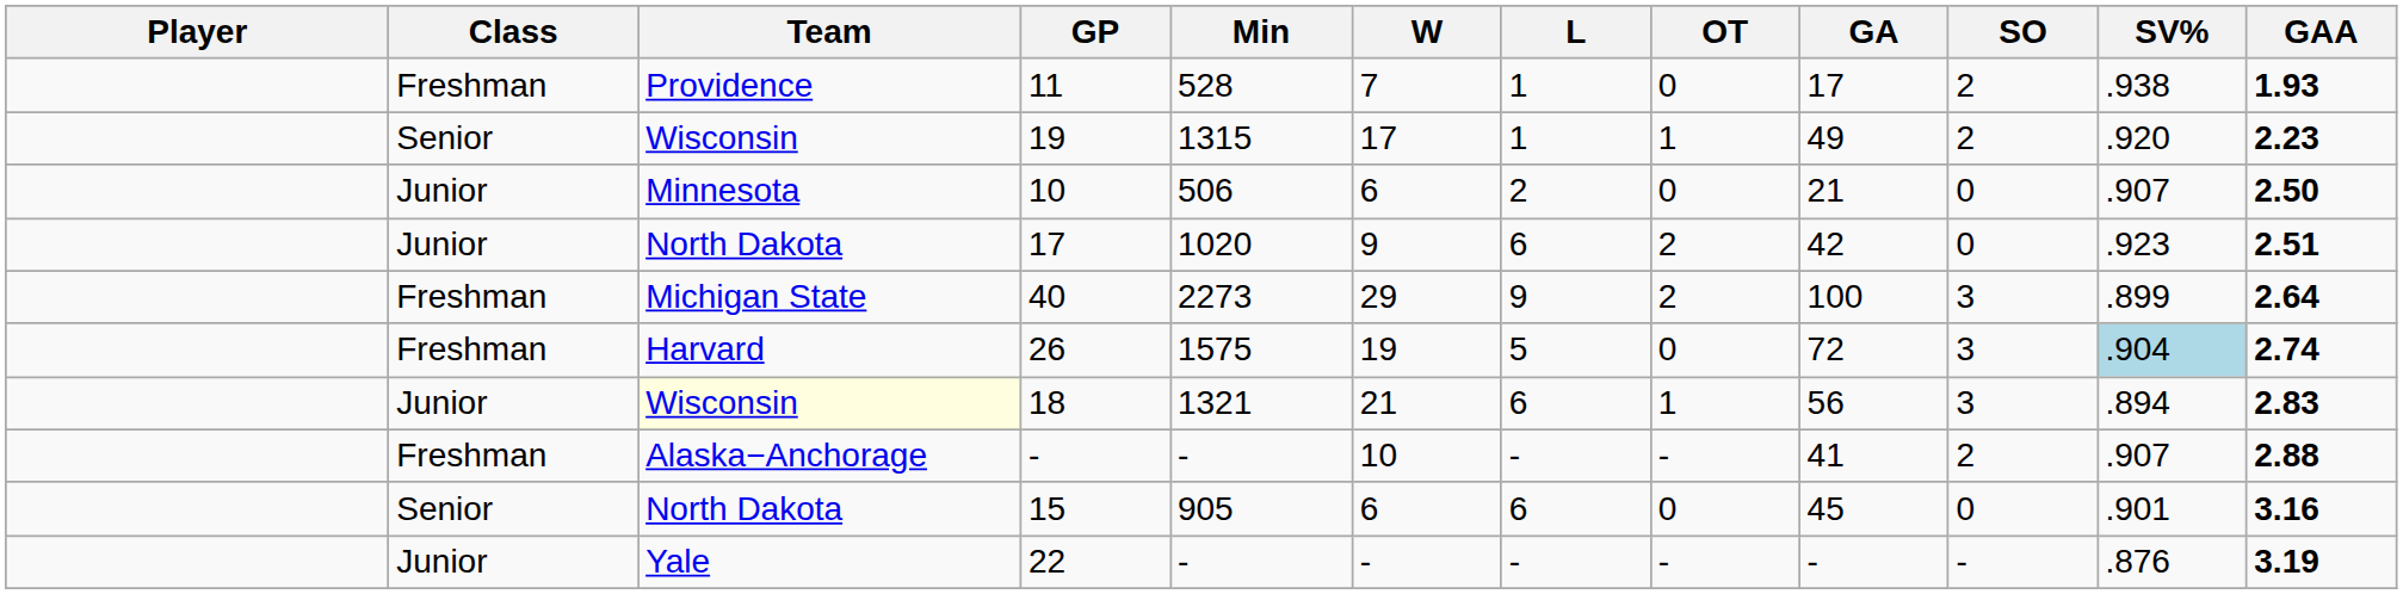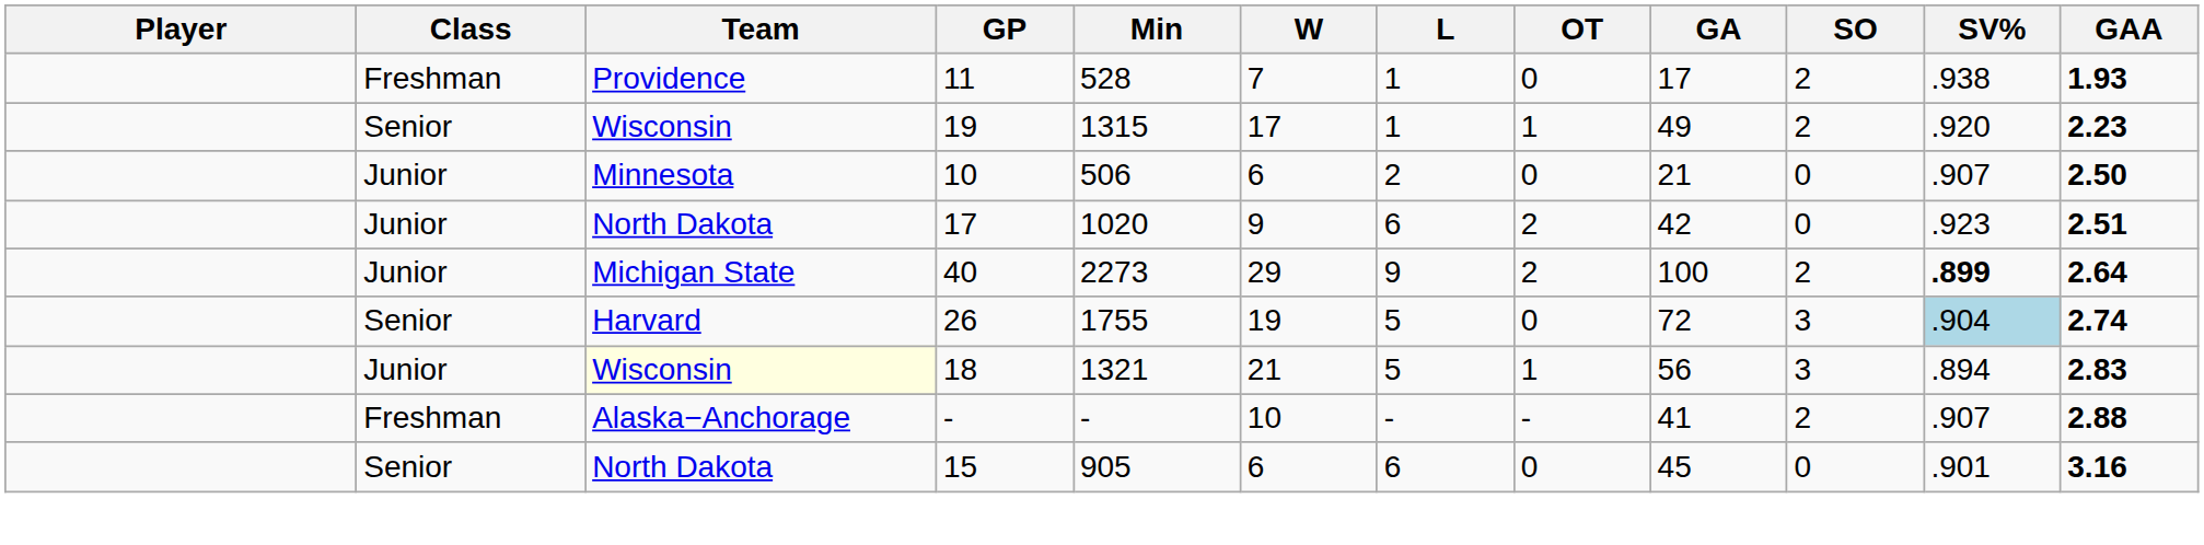 <table class="wikitable sortable">
 <tr>
 <th style="width: 11em;">Player</th>
 <th style="width: 7em;">Class</th>
 <th style="width: 11em;">Team</th>
 <th style="width: 4em;">GP</th>
 <th style="width: 5em;">Min</th>
 <th style="width: 4em;">W</th>
 <th style="width: 4em;">L</th>
 <th style="width: 4em;">OT</th>
 <th style="width: 4em;">GA</th>
 <th style="width: 4em;">SO</th>
 <th style="width: 4em;">SV%</th>
 <th style="width: 4em;">GAA</th>
 </tr>
 <tr>
 <td></td>
 <td>Freshman</td>
 <td><a href='#'>Providence</a></td>
 <td>11</td>
 <td>528</td>
 <td>7</td>
 <td>1</td>
 <td>0</td>
 <td>17</td>
 <td>2</td>
 <td>.938</td>
 <td><strong>1.93</strong></td>
 </tr>
 <tr>
 <td></td>
 <td>Senior</td>
 <td><a href='#'>Wisconsin</a></td>
 <td>19</td>
 <td>1315</td>
 <td>17</td>
 <td>1</td>
 <td>1</td>
 <td>49</td>
 <td>2</td>
 <td>.920</td>
 <td><strong>2.23</strong></td>
 </tr>
 <tr>
 <td></td>
 <td>Junior</td>
 <td><a href='#'>Minnesota</a></td>
 <td>10</td>
 <td>506</td>
 <td>6</td>
 <td>2</td>
 <td>0</td>
 <td>21</td>
 <td>0</td>
 <td>.907</td>
 <td><strong>2.50</strong></td>
 </tr>
 <tr>
 <td></td>
 <td>Junior</td>
 <td><a href='#'>North Dakota</a></td>
 <td>17</td>
 <td>1020</td>
 <td>9</td>
 <td>6</td>
 <td>2</td>
 <td>42</td>
 <td>0</td>
 <td>.923</td>
 <td><strong>2.51</strong></td>
 </tr>
 <tr>
 <td></td>
-<td>Freshman</td>
+<td>Junior</td>
 <td><a href='#'>Michigan State</a></td>
 <td>40</td>
 <td>2273</td>
 <td>29</td>
 <td>9</td>
 <td>2</td>
 <td>100</td>
-<td>3</td>
-<td>.899</td>
+<td>2</td>
+<td><strong>.899</strong></td>
 <td><strong>2.64</strong></td>
 </tr>
 <tr>
 <td></td>
-<td>Freshman</td>
+<td>Senior</td>
 <td><a href='#'>Harvard</a></td>
 <td>26</td>
-<td>1575</td>
+<td>1755</td>
 <td>19</td>
 <td>5</td>
 <td>0</td>
 <td>72</td>
 <td>3</td>
 <td style="background: lightblue;">.904</td>
 <td><strong>2.74</strong></td>
 </tr>
 <tr>
 <td></td>
 <td>Junior</td>
 <td style="background: lightyellow;"><a href='#'>Wisconsin</a></td>
 <td>18</td>
 <td>1321</td>
 <td>21</td>
-<td>6</td>
+<td>5</td>
 <td>1</td>
 <td>56</td>
 <td>3</td>
 <td>.894</td>
 <td><strong>2.83</strong></td>
 </tr>
 <tr>
 <td></td>
 <td>Freshman</td>
 <td><a href='#'>Alaska−Anchorage</a></td>
 <td>-</td>
 <td>-</td>
 <td>10</td>
 <td>-</td>
 <td>-</td>
 <td>41</td>
 <td>2</td>
 <td>.907</td>
 <td><strong>2.88</strong></td>
 </tr>
 <tr>
 <td></td>
 <td>Senior</td>
 <td><a href='#'>North Dakota</a></td>
 <td>15</td>
 <td>905</td>
 <td>6</td>
 <td>6</td>
 <td>0</td>
 <td>45</td>
 <td>0</td>
 <td>.901</td>
 <td><strong>3.16</strong></td>
 </tr>
-<tr>
-<td></td>
-<td>Junior</td>
-<td><a href='#'>Yale</a></td>
-<td>22</td>
-<td>-</td>
-<td>-</td>
-<td>-</td>
-<td>-</td>
-<td>-</td>
-<td>-</td>
-<td>.876</td>
-<td><strong>3.19</strong></td>
-</tr>
 </table>
